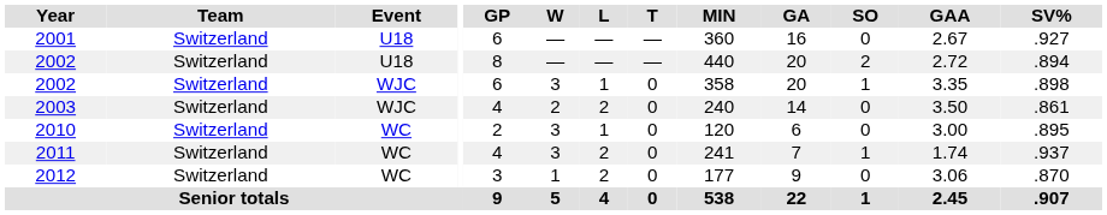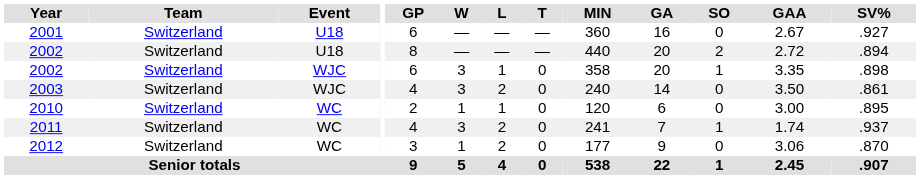 <table border="0" cellpadding="1" cellspacing="0" ID="Table3" style="text-align:center; width:60em">
 <tr ALIGN="center" bgcolor="#e0e0e0">
 <th>Year</th>
 <th>Team</th>
 <th>Event</th>
 <th rowspan="99" bgcolor="#ffffff"></th>
 <th>GP</th>
 <th>W</th>
 <th>L</th>
 <th>T</th>
 <th>MIN</th>
 <th>GA</th>
 <th>SO</th>
 <th>GAA</th>
 <th>SV%</th>
 </tr>
 <tr>
 <td><a href='#'>2001</a></td>
 <td><a href='#'>Switzerland</a></td>
 <td><a href='#'>U18</a></td>
 <td>6</td>
 <td>—</td>
 <td>—</td>
 <td>—</td>
 <td>360</td>
 <td>16</td>
 <td>0</td>
 <td>2.67</td>
 <td>.927</td>
 </tr>
 <tr bgcolor="#f0f0f0">
 <td><a href='#'>2002</a></td>
 <td>Switzerland</td>
 <td>U18</td>
 <td>8</td>
 <td>—</td>
 <td>—</td>
 <td>—</td>
 <td>440</td>
 <td>20</td>
 <td>2</td>
 <td>2.72</td>
 <td>.894</td>
 </tr>
 <tr>
 <td><a href='#'>2002</a></td>
 <td><a href='#'>Switzerland</a></td>
 <td><a href='#'>WJC</a></td>
 <td>6</td>
 <td>3</td>
 <td>1</td>
 <td>0</td>
 <td>358</td>
 <td>20</td>
 <td>1</td>
 <td>3.35</td>
 <td>.898</td>
 </tr>
 <tr bgcolor="#f0f0f0">
 <td><a href='#'>2003</a></td>
 <td>Switzerland</td>
 <td>WJC</td>
 <td>4</td>
-<td>2</td>
+<td>3</td>
 <td>2</td>
 <td>0</td>
 <td>240</td>
 <td>14</td>
 <td>0</td>
 <td>3.50</td>
 <td>.861</td>
 </tr>
 <tr>
 <td><a href='#'>2010</a></td>
 <td><a href='#'>Switzerland</a></td>
 <td><a href='#'>WC</a></td>
 <td>2</td>
-<td>3</td>
+<td>1</td>
 <td>1</td>
 <td>0</td>
 <td>120</td>
 <td>6</td>
 <td>0</td>
 <td>3.00</td>
 <td>.895</td>
 </tr>
 <tr bgcolor="#f0f0f0">
 <td><a href='#'>2011</a></td>
 <td>Switzerland</td>
 <td>WC</td>
 <td>4</td>
 <td>3</td>
 <td>2</td>
 <td>0</td>
 <td>241</td>
 <td>7</td>
 <td>1</td>
 <td>1.74</td>
 <td>.937</td>
 </tr>
 <tr>
 <td><a href='#'>2012</a></td>
 <td>Switzerland</td>
 <td>WC</td>
 <td>3</td>
 <td>1</td>
 <td>2</td>
 <td>0</td>
 <td>177</td>
 <td>9</td>
 <td>0</td>
 <td>3.06</td>
 <td>.870</td>
 </tr>
 <tr bgcolor="#e0e0e0">
 <th colspan=4>Senior totals</th>
 <th>9</th>
 <th>5</th>
 <th>4</th>
 <th>0</th>
 <th>538</th>
 <th>22</th>
 <th>1</th>
 <th>2.45</th>
 <th>.907</th>
 </tr>
 </table>
